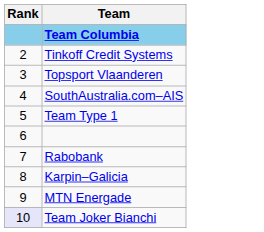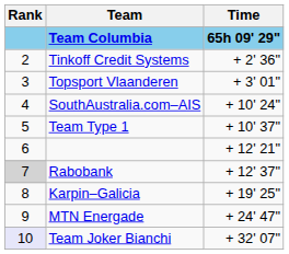 <table class="wikitable">
 <tr>
 <th>Rank</th>
 <th>Team</th>
+<th>Time</th>
 </tr>
 <tr bgcolor=skyblue>
 <td align="center"></td>
 <td><strong> <a href='#'>Team Columbia</a></strong></td>
+<td align=right><strong>65h 09' 29"</strong></td>
 </tr>
 <tr>
 <td align="center">2</td>
 <td> <a href='#'>Tinkoff Credit Systems</a></td>
+<td align=right>+ 2' 36"</td>
 </tr>
 <tr>
 <td align="center">3</td>
 <td> <a href='#'>Topsport Vlaanderen</a></td>
+<td align=right>+ 3' 01"</td>
 </tr>
 <tr>
 <td align="center">4</td>
 <td> <a href='#'>SouthAustralia.com–AIS</a></td>
+<td align=right>+ 10' 24"</td>
 </tr>
 <tr>
 <td align="center">5</td>
 <td> <a href='#'>Team Type 1</a></td>
+<td align=right>+ 10' 37"</td>
 </tr>
 <tr>
 <td align="center">6</td>
 <td> </td>
+<td align=right>+ 12' 21"</td>
 </tr>
 <tr>
-<td align="center">7</td>
+<td align="center" style="background: lightgrey;">7</td>
 <td> <a href='#'>Rabobank</a></td>
+<td align=right>+ 12' 37"</td>
 </tr>
 <tr>
 <td align="center">8</td>
 <td> <a href='#'>Karpin–Galicia</a></td>
+<td align=right>+ 19' 25"</td>
 </tr>
 <tr>
 <td align="center">9</td>
 <td> <a href='#'>MTN Energade</a></td>
+<td align=right>+ 24' 47"</td>
 </tr>
 <tr>
 <td align="center" style="background: lavender;">10</td>
 <td> <a href='#'>Team Joker Bianchi</a></td>
+<td align=right>+ 32' 07"</td>
 </tr>
 </table>
